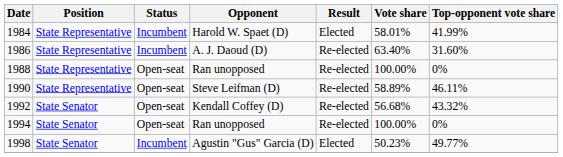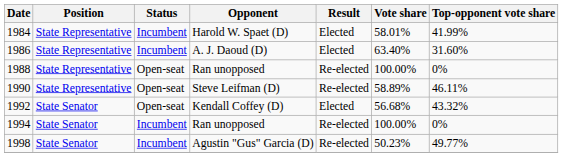 <table class="wikitable">
 <tr>
 <th>Date</th>
 <th>Position</th>
 <th>Status</th>
 <th>Opponent</th>
 <th>Result</th>
 <th>Vote share</th>
 <th>Top-opponent vote share</th>
 </tr>
 <tr>
 <td>1984</td>
 <td><a href='#'>State Representative</a></td>
 <td><a href='#'>Incumbent</a></td>
 <td>Harold W. Spaet (D)</td>
 <td>Elected</td>
 <td>58.01%</td>
 <td>41.99%</td>
 </tr>
 <tr>
 <td>1986</td>
 <td><a href='#'>State Representative</a></td>
 <td><a href='#'>Incumbent</a></td>
 <td>A. J. Daoud (D)</td>
-<td>Re-elected</td>
+<td>Elected</td>
 <td>63.40%</td>
 <td>31.60%</td>
 </tr>
 <tr>
 <td>1988</td>
 <td><a href='#'>State Representative</a></td>
 <td>Open-seat</td>
 <td>Ran unopposed</td>
 <td>Re-elected</td>
 <td>100.00%</td>
 <td>0%</td>
 </tr>
 <tr>
 <td>1990</td>
 <td><a href='#'>State Representative</a></td>
 <td>Open-seat</td>
 <td>Steve Leifman (D)</td>
 <td>Re-elected</td>
 <td>58.89%</td>
 <td>46.11%</td>
 </tr>
 <tr>
 <td>1992</td>
 <td><a href='#'>State Senator</a></td>
 <td>Open-seat</td>
 <td>Kendall Coffey (D)</td>
-<td>Re-elected</td>
+<td>Elected</td>
 <td>56.68%</td>
 <td>43.32%</td>
 </tr>
 <tr>
 <td>1994</td>
 <td><a href='#'>State Senator</a></td>
-<td>Open-seat</td>
+<td><a href='#'>Incumbent</a></td>
 <td>Ran unopposed</td>
 <td>Re-elected</td>
 <td>100.00%</td>
 <td>0%</td>
 </tr>
 <tr>
 <td>1998</td>
 <td><a href='#'>State Senator</a></td>
 <td><a href='#'>Incumbent</a></td>
 <td>Agustin "Gus" Garcia (D)</td>
-<td>Elected</td>
+<td>Re-elected</td>
 <td>50.23%</td>
 <td>49.77%</td>
 </tr>
 <tr>
 </tr>
 </table>
